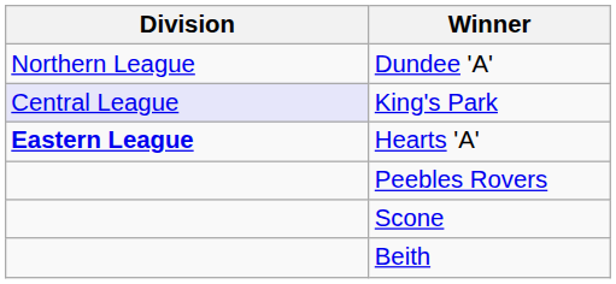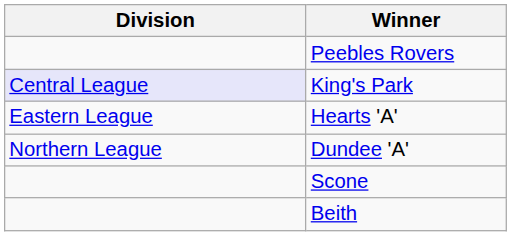 <table class="wikitable">
 <tr>
 <th width=230>Division</th>
 <th width=150>Winner</th>
 </tr>
 <tr>
-<td><a href='#'>Northern League</a></td>
-<td><a href='#'>Dundee</a> 'A'</td>
+<td></td>
+<td><a href='#'>Peebles Rovers</a></td>
 </tr>
 <tr>
 <td style="background: lavender;"><a href='#'>Central League</a></td>
 <td><a href='#'>King's Park</a></td>
 </tr>
 <tr>
-<td><strong><a href='#'>Eastern League</a></strong></td>
+<td><a href='#'>Eastern League</a></td>
 <td><a href='#'>Hearts</a> 'A'</td>
 </tr>
 <tr>
-<td></td>
-<td><a href='#'>Peebles Rovers</a></td>
+<td><a href='#'>Northern League</a></td>
+<td><a href='#'>Dundee</a> 'A'</td>
 </tr>
 <tr>
 <td></td>
 <td><a href='#'>Scone</a></td>
 </tr>
 <tr>
 <td></td>
 <td><a href='#'>Beith</a></td>
 </tr>
 </table>
